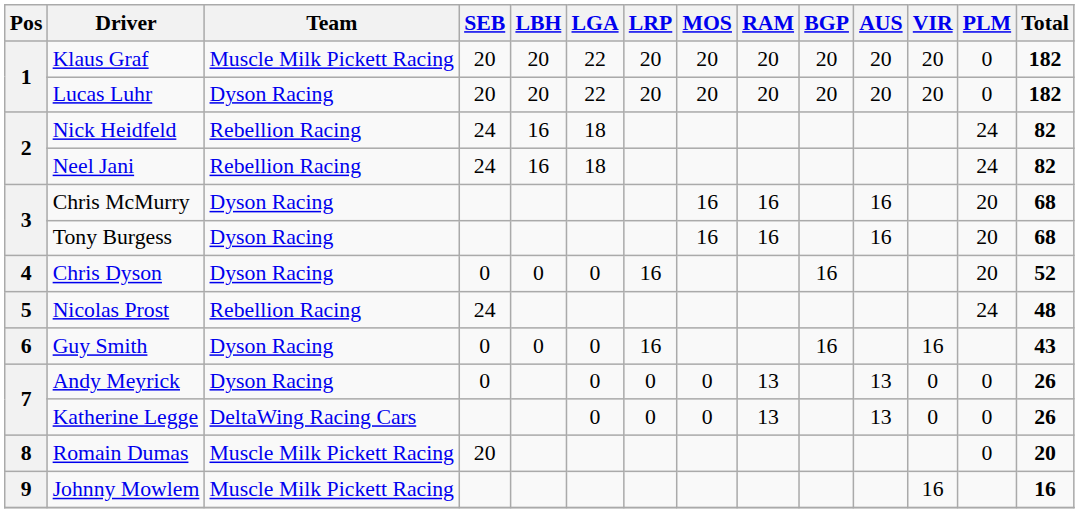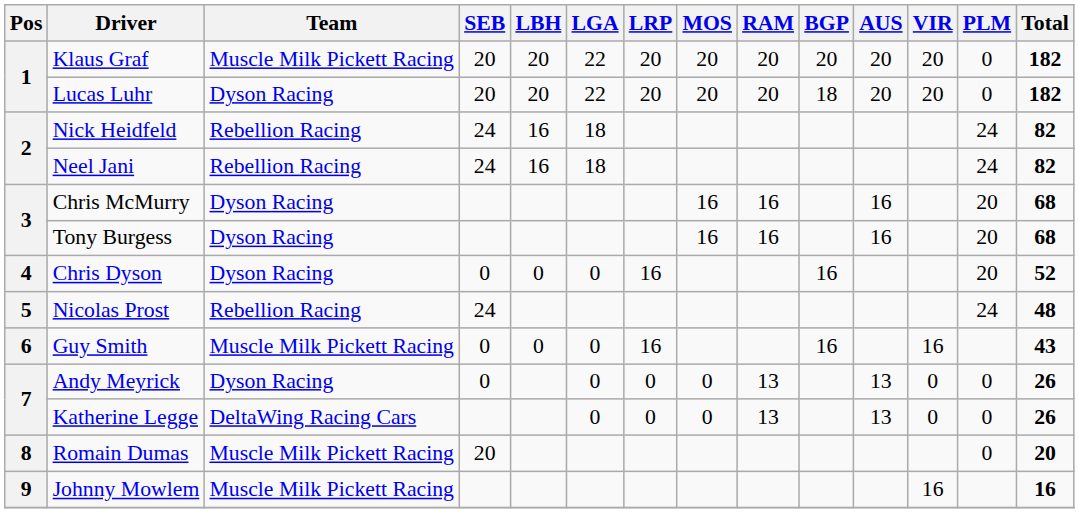 <table class="wikitable" style="font-size: 90%; text-align:center;">
 <tr>
 <th>Pos</th>
 <th>Driver</th>
 <th>Team</th>
 <th><a href='#'>SEB</a></th>
 <th><a href='#'>LBH</a></th>
 <th><a href='#'>LGA</a></th>
 <th><a href='#'>LRP</a></th>
 <th><a href='#'>MOS</a></th>
 <th><a href='#'>RAM</a></th>
 <th><a href='#'>BGP</a></th>
 <th><a href='#'>AUS</a></th>
 <th><a href='#'>VIR</a></th>
 <th><a href='#'>PLM</a></th>
 <th>Total</th>
 </tr>
 <tr>
 <th rowspan=2>1</th>
 <td align=left> <a href='#'>Klaus Graf</a></td>
 <td align=left> <a href='#'>Muscle Milk Pickett Racing</a></td>
 <td>20</td>
 <td>20</td>
 <td>22</td>
 <td>20</td>
 <td>20</td>
 <td>20</td>
 <td>20</td>
 <td>20</td>
 <td>20</td>
 <td>0</td>
 <td><strong>182</strong></td>
 </tr>
 <tr>
 <td align=left> <a href='#'>Lucas Luhr</a></td>
 <td align=left> <a href='#'>Dyson Racing</a></td>
 <td>20</td>
 <td>20</td>
 <td>22</td>
 <td>20</td>
 <td>20</td>
 <td>20</td>
-<td>20</td>
+<td>18</td>
 <td>20</td>
 <td>20</td>
 <td>0</td>
 <td><strong>182</strong></td>
 </tr>
 <tr>
 <th rowspan=2>2</th>
 <td align=left> <a href='#'>Nick Heidfeld</a></td>
 <td align=left> <a href='#'>Rebellion Racing</a></td>
 <td>24</td>
 <td>16</td>
 <td>18</td>
 <td></td>
 <td></td>
 <td></td>
 <td></td>
 <td></td>
 <td></td>
 <td>24</td>
 <td><strong>82</strong></td>
 </tr>
 <tr>
 <td align=left> <a href='#'>Neel Jani</a></td>
 <td align=left> <a href='#'>Rebellion Racing</a></td>
 <td>24</td>
 <td>16</td>
 <td>18</td>
 <td></td>
 <td></td>
 <td></td>
 <td></td>
 <td></td>
 <td></td>
 <td>24</td>
 <td><strong>82</strong></td>
 </tr>
 <tr>
 <th rowspan=2>3</th>
 <td align=left> Chris McMurry</td>
 <td align=left> <a href='#'>Dyson Racing</a></td>
 <td></td>
 <td></td>
 <td></td>
 <td></td>
 <td>16</td>
 <td>16</td>
 <td></td>
 <td>16</td>
 <td></td>
 <td>20</td>
 <td><strong>68</strong></td>
 </tr>
 <tr>
 <td align=left> Tony Burgess</td>
 <td align=left> <a href='#'>Dyson Racing</a></td>
 <td></td>
 <td></td>
 <td></td>
 <td></td>
 <td>16</td>
 <td>16</td>
 <td></td>
 <td>16</td>
 <td></td>
 <td>20</td>
 <td><strong>68</strong></td>
 </tr>
 <tr>
 <th>4</th>
 <td align=left> <a href='#'>Chris Dyson</a></td>
 <td align=left> <a href='#'>Dyson Racing</a></td>
 <td>0</td>
 <td>0</td>
 <td>0</td>
 <td>16</td>
 <td></td>
 <td></td>
 <td>16</td>
 <td></td>
 <td></td>
 <td>20</td>
 <td><strong>52</strong></td>
 </tr>
 <tr>
 <th>5</th>
 <td align=left> <a href='#'>Nicolas Prost</a></td>
 <td align=left> <a href='#'>Rebellion Racing</a></td>
 <td>24</td>
 <td></td>
 <td></td>
 <td></td>
 <td></td>
 <td></td>
 <td></td>
 <td></td>
 <td></td>
 <td>24</td>
 <td><strong>48</strong></td>
 </tr>
 <tr>
 <th>6</th>
 <td align=left> <a href='#'>Guy Smith</a></td>
-<td align=left> <a href='#'>Dyson Racing</a></td>
+<td align=left> <a href='#'>Muscle Milk Pickett Racing</a></td>
 <td>0</td>
 <td>0</td>
 <td>0</td>
 <td>16</td>
 <td></td>
 <td></td>
 <td>16</td>
 <td></td>
 <td>16</td>
 <td></td>
 <td><strong>43</strong></td>
 </tr>
 <tr>
 <th rowspan=2>7</th>
 <td align=left> <a href='#'>Andy Meyrick</a></td>
 <td align=left> <a href='#'>Dyson Racing</a></td>
 <td>0</td>
 <td></td>
 <td>0</td>
 <td>0</td>
 <td>0</td>
 <td>13</td>
 <td></td>
 <td>13</td>
 <td>0</td>
 <td>0</td>
 <td><strong>26</strong></td>
 </tr>
 <tr>
 <td align=left> <a href='#'>Katherine Legge</a></td>
 <td align=left> <a href='#'>DeltaWing Racing Cars</a></td>
 <td></td>
 <td></td>
 <td>0</td>
 <td>0</td>
 <td>0</td>
 <td>13</td>
 <td></td>
 <td>13</td>
 <td>0</td>
 <td>0</td>
 <td><strong>26</strong></td>
 </tr>
 <tr>
 <th>8</th>
 <td align=left> <a href='#'>Romain Dumas</a></td>
 <td align=left> <a href='#'>Muscle Milk Pickett Racing</a></td>
 <td>20</td>
 <td></td>
 <td></td>
 <td></td>
 <td></td>
 <td></td>
 <td></td>
 <td></td>
 <td></td>
 <td>0</td>
 <td><strong>20</strong></td>
 </tr>
 <tr>
 <th>9</th>
 <td align=left> <a href='#'>Johnny Mowlem</a></td>
 <td align=left> <a href='#'>Muscle Milk Pickett Racing</a></td>
 <td></td>
 <td></td>
 <td></td>
 <td></td>
 <td></td>
 <td></td>
 <td></td>
 <td></td>
 <td>16</td>
 <td></td>
 <td><strong>16</strong></td>
 </tr>
 <tr>
 </tr>
 </table>
